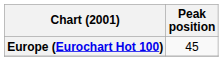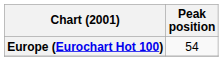 <table class="wikitable sortable plainrowheaders" style="text-align:center">
 <tr>
 <th>Chart (2001)</th>
 <th>Peak<br>position</th>
 </tr>
 <tr>
 <th scope="row">Europe (<a href='#'>Eurochart Hot 100</a>)</th>
-<td>45</td>
+<td>54</td>
 </tr>
 <tr>
 </tr>
 <tr>
 </tr>
 <tr>
 </tr>
 </table>
